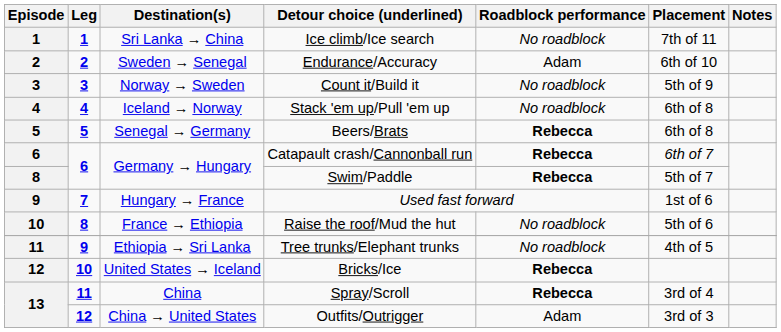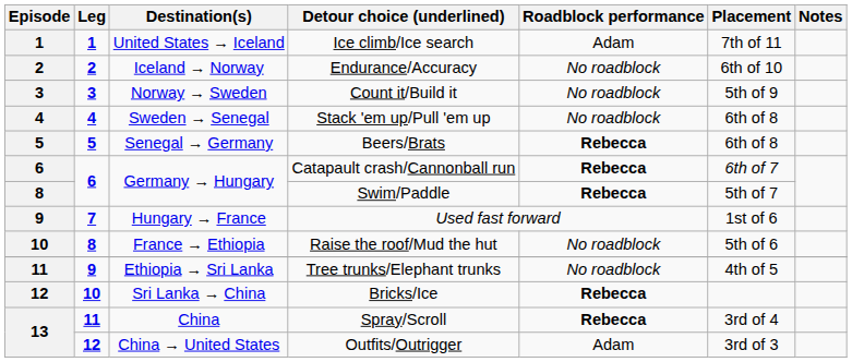 <table class="wikitable unsortable" style="text-align:center;">
 <tr>
 <th scope="col" class="unsortable">Episode</th>
 <th scope="col">Leg</th>
 <th scope="col">Destination(s)</th>
 <th scope="col">Detour choice (underlined)</th>
 <th scope="col">Roadblock performance</th>
 <th scope="col">Placement</th>
 <th scope="col">Notes</th>
 </tr>
 <tr>
 <th scope="row" style="text-align:center">1</th>
 <td><strong><a href='#'>1</a></strong></td>
-<td><a href='#'>Sri Lanka</a> → <a href='#'>China</a></td>
+<td><a href='#'>United States</a> → <a href='#'>Iceland</a></td>
 <td><u>Ice climb</u>/Ice search</td>
-<td><em>No roadblock</em></td>
+<td>Adam</td>
 <td>7th of 11</td>
 <td></td>
 </tr>
 <tr>
 <th scope="row" style="text-align:center">2</th>
 <td><strong><a href='#'>2</a></strong></td>
-<td><a href='#'>Sweden</a> → <a href='#'>Senegal</a></td>
+<td><a href='#'>Iceland</a> → <a href='#'>Norway</a></td>
 <td><u>Endurance</u>/Accuracy</td>
-<td>Adam</td>
+<td><em>No roadblock</em></td>
 <td>6th of 10</td>
 <td></td>
 </tr>
 <tr>
 <th scope="row" style="text-align:center">3</th>
 <td><strong><a href='#'>3</a></strong></td>
 <td><a href='#'>Norway</a> → <a href='#'>Sweden</a></td>
 <td><u>Count it</u>/Build it</td>
 <td><em>No roadblock</em></td>
 <td>5th of 9</td>
 <td></td>
 </tr>
 <tr>
 <th scope="row" style="text-align:center">4</th>
 <td><strong><a href='#'>4</a></strong></td>
-<td><a href='#'>Iceland</a> → <a href='#'>Norway</a></td>
+<td><a href='#'>Sweden</a> → <a href='#'>Senegal</a></td>
 <td><u>Stack 'em up</u>/Pull 'em up</td>
 <td><em>No roadblock</em></td>
 <td>6th of 8</td>
 <td></td>
 </tr>
 <tr>
 <th scope="row" style="text-align:center">5</th>
 <td><strong><a href='#'>5</a></strong></td>
 <td><a href='#'>Senegal</a> → <a href='#'>Germany</a></td>
 <td>Beers/<u>Brats</u></td>
 <td><strong>Rebecca</strong></td>
 <td>6th of 8</td>
 <td></td>
 </tr>
 <tr>
 <th>6</th>
 <td rowspan="2"><strong><a href='#'>6</a></strong></td>
 <td rowspan="2"><a href='#'>Germany</a> → <a href='#'>Hungary</a></td>
 <td>Catapault crash/<u>Cannonball run</u></td>
 <td><strong>Rebecca</strong></td>
 <td><em>6th of 7</em></td>
 <td rowspan="2"></td>
 </tr>
 <tr>
 <th>8</th>
 <td><u>Swim</u>/Paddle</td>
 <td><strong>Rebecca</strong></td>
 <td>5th of 7</td>
 </tr>
 <tr>
 <th scope="row" style="text-align:center">9</th>
 <td><strong><a href='#'>7</a></strong></td>
 <td><a href='#'>Hungary</a> → <a href='#'>France</a></td>
 <td colspan="2"><em>Used fast forward</em></td>
 <td>1st of 6</td>
 <td></td>
 </tr>
 <tr>
 <th scope="row" style="text-align:center">10</th>
 <td><strong><a href='#'>8</a></strong></td>
 <td><a href='#'>France</a> → <a href='#'>Ethiopia</a></td>
 <td><u>Raise the roof</u>/Mud the hut</td>
 <td><em>No roadblock</em></td>
 <td>5th of 6</td>
 <td></td>
 </tr>
 <tr>
 </tr>
 <tr>
 <th scope="row" style="text-align:center">11</th>
 <td><strong><a href='#'>9</a></strong></td>
 <td><a href='#'>Ethiopia</a> → <a href='#'>Sri Lanka</a></td>
 <td><u>Tree trunks</u>/Elephant trunks</td>
 <td><em>No roadblock</em></td>
 <td>4th of 5</td>
 <td></td>
 </tr>
 <tr>
 <th scope="row" style="text-align:center">12</th>
 <td><strong><a href='#'>10</a></strong></td>
-<td><a href='#'>United States</a> → <a href='#'>Iceland</a></td>
+<td><a href='#'>Sri Lanka</a> → <a href='#'>China</a></td>
 <td><u>Bricks</u>/Ice</td>
 <td><strong>Rebecca</strong></td>
 <td></td>
 <td></td>
 </tr>
 <tr>
 <th rowspan="2">13</th>
 <td><strong><a href='#'>11</a></strong></td>
 <td><a href='#'>China</a></td>
 <td><u>Spray</u>/Scroll</td>
 <td><strong>Rebecca</strong></td>
 <td>3rd of 4</td>
 <td></td>
 </tr>
 <tr>
 <td><strong><a href='#'>12</a></strong></td>
 <td><a href='#'>China</a> → <a href='#'>United States</a></td>
 <td>Outfits/<u>Outrigger</u></td>
 <td>Adam</td>
 <td>3rd of 3</td>
 <td></td>
 </tr>
 </table>
